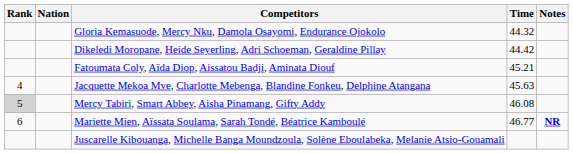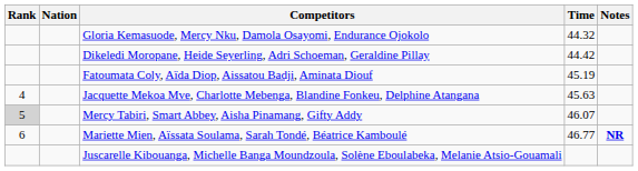 <table class="wikitable sortable" style="text-align:center; font-size:95%">
 <tr>
 <th>Rank</th>
 <th>Nation</th>
 <th>Competitors</th>
 <th>Time</th>
 <th>Notes</th>
 </tr>
 <tr>
 <td></td>
 <td align=left></td>
 <td align=left><a href='#'>Gloria Kemasuode</a>, <a href='#'>Mercy Nku</a>, <a href='#'>Damola Osayomi</a>, <a href='#'>Endurance Ojokolo</a></td>
 <td>44.32</td>
 <td></td>
 </tr>
 <tr>
 <td></td>
 <td align=left></td>
 <td align=left><a href='#'>Dikeledi Moropane</a>, <a href='#'>Heide Seyerling</a>, <a href='#'>Adri Schoeman</a>, <a href='#'>Geraldine Pillay</a></td>
 <td>44.42</td>
 <td></td>
 </tr>
 <tr>
 <td></td>
 <td align=left></td>
 <td align=left><a href='#'>Fatoumata Coly</a>, <a href='#'>Aïda Diop</a>, <a href='#'>Aissatou Badji</a>, <a href='#'>Aminata Diouf</a></td>
-<td>45.21</td>
+<td>45.19</td>
 <td></td>
 </tr>
 <tr>
 <td>4</td>
 <td align=left></td>
 <td align=left><a href='#'>Jacquette Mekoa Mve</a>, <a href='#'>Charlotte Mebenga</a>, <a href='#'>Blandine Fonkeu</a>, <a href='#'>Delphine Atangana</a></td>
 <td>45.63</td>
 <td></td>
 </tr>
 <tr>
 <td style="background: lightgrey;">5</td>
 <td align=left></td>
 <td align=left><a href='#'>Mercy Tabiri</a>, <a href='#'>Smart Abbey</a>, <a href='#'>Aisha Pinamang</a>, <a href='#'>Gifty Addy</a></td>
-<td>46.08</td>
+<td>46.07</td>
 <td></td>
 </tr>
 <tr>
 <td>6</td>
 <td align=left></td>
 <td align=left><a href='#'>Mariette Mien</a>, <a href='#'>Aïssata Soulama</a>, <a href='#'>Sarah Tondé</a>, <a href='#'>Béatrice Kamboulé</a></td>
 <td>46.77</td>
 <td><strong><a href='#'>NR</a></strong></td>
 </tr>
 <tr>
 <td></td>
 <td align=left></td>
 <td align=left><a href='#'>Juscarelle Kibouanga</a>, <a href='#'>Michelle Banga Moundzoula</a>, <a href='#'>Solène Eboulabeka</a>, <a href='#'>Melanie Atsio-Gouamali</a></td>
 <td></td>
 <td></td>
 </tr>
 </table>
